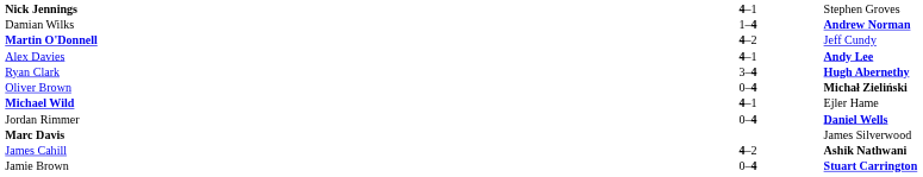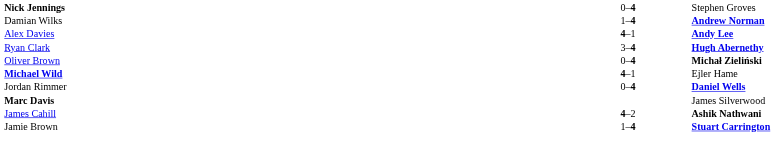 <table width="100%" cellspacing="1">
 <tr>
 <th width=45%></th>
 <th width=10%></th>
 <th width=45%></th>
 </tr>
 <tr>
 <td> <strong>Nick Jennings</strong></td>
-<td align="center"><strong>4</strong>–1</td>
+<td align="center">0–<strong>4</strong></td>
 <td> Stephen Groves</td>
 </tr>
 <tr>
 <td> Damian Wilks</td>
 <td align="center">1–<strong>4</strong></td>
 <td>  <strong><a href='#'>Andrew Norman</a></strong></td>
-</tr>
-<tr>
-<td> <strong><a href='#'>Martin O'Donnell</a></strong></td>
-<td align="center"><strong>4</strong>–2</td>
-<td> <a href='#'>Jeff Cundy</a></td>
 </tr>
 <tr>
 <td> <a href='#'>Alex Davies</a></td>
 <td align="center"><strong>4</strong>–1</td>
 <td> <strong><a href='#'>Andy Lee</a></strong></td>
 </tr>
 <tr>
 <td> <a href='#'>Ryan Clark</a></td>
 <td align="center">3–<strong>4</strong></td>
 <td> <strong><a href='#'>Hugh Abernethy</a></strong></td>
 </tr>
 <tr>
 <td> <a href='#'>Oliver Brown</a></td>
 <td align="center">0–<strong>4</strong></td>
 <td> <strong>Michał Zieliński</strong></td>
 </tr>
 <tr>
 <td> <strong><a href='#'>Michael Wild</a></strong></td>
 <td align="center"><strong>4</strong>–1</td>
 <td> Ejler Hame</td>
 </tr>
 <tr>
 <td> Jordan Rimmer</td>
 <td align="center">0–<strong>4</strong></td>
 <td> <strong><a href='#'>Daniel Wells</a></strong></td>
 </tr>
 <tr>
 <td> <strong>Marc Davis</strong></td>
 <td align="center"></td>
 <td> James Silverwood</td>
 </tr>
 <tr>
 <td> <a href='#'>James Cahill</a></td>
 <td align="center"><strong>4</strong>–2</td>
 <td> <strong>Ashik Nathwani</strong></td>
 </tr>
 <tr>
 <td> Jamie Brown</td>
-<td align="center">0–<strong>4</strong></td>
+<td align="center">1–<strong>4</strong></td>
 <td> <strong><a href='#'>Stuart Carrington</a></strong></td>
 </tr>
 </table>
